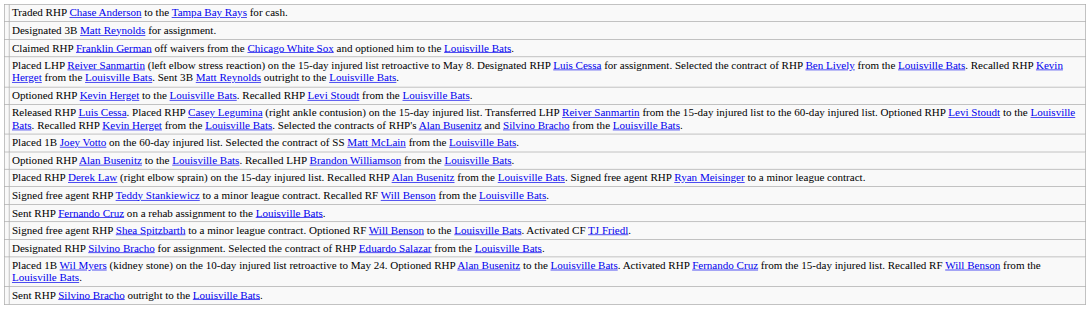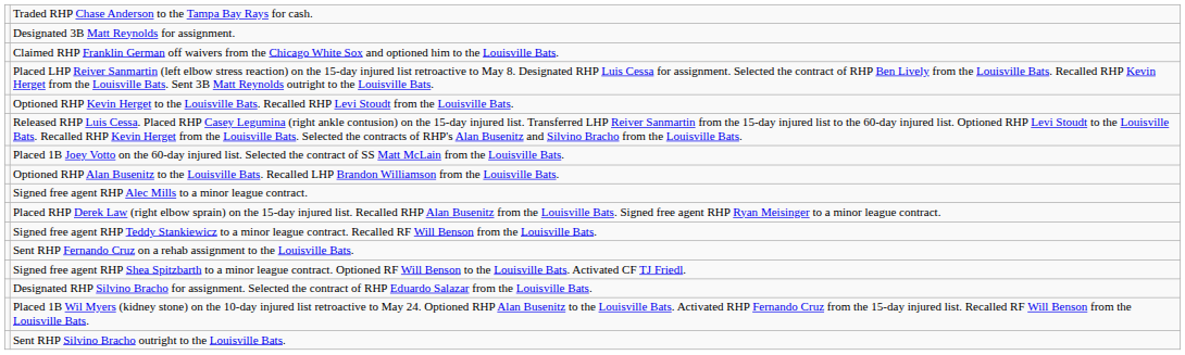 <table class="wikitable">
 <tr>
 <td></td>
 <td>Traded RHP <a href='#'>Chase Anderson</a> to the <a href='#'>Tampa Bay Rays</a> for cash.</td>
 </tr>
 <tr>
 <td></td>
 <td>Designated 3B <a href='#'>Matt Reynolds</a> for assignment.</td>
 </tr>
 <tr>
 <td></td>
 <td>Claimed RHP <a href='#'>Franklin German</a> off waivers from the <a href='#'>Chicago White Sox</a> and optioned him to the <a href='#'>Louisville Bats</a>.</td>
 </tr>
 <tr>
 <td></td>
 <td>Placed LHP <a href='#'>Reiver Sanmartin</a> (left elbow stress reaction) on the 15-day injured list retroactive to May 8. Designated RHP <a href='#'>Luis Cessa</a> for assignment. Selected the contract of RHP <a href='#'>Ben Lively</a> from the <a href='#'>Louisville Bats</a>. Recalled RHP <a href='#'>Kevin Herget</a> from the <a href='#'>Louisville Bats</a>. Sent 3B <a href='#'>Matt Reynolds</a> outright to the <a href='#'>Louisville Bats</a>.</td>
 </tr>
 <tr>
 <td></td>
 <td>Optioned RHP <a href='#'>Kevin Herget</a> to the <a href='#'>Louisville Bats</a>. Recalled RHP <a href='#'>Levi Stoudt</a> from the <a href='#'>Louisville Bats</a>.</td>
 </tr>
 <tr>
 <td></td>
 <td>Released RHP <a href='#'>Luis Cessa</a>. Placed RHP <a href='#'>Casey Legumina</a> (right ankle contusion) on the 15-day injured list. Transferred LHP <a href='#'>Reiver Sanmartin</a> from the 15-day injured list to the 60-day injured list. Optioned RHP <a href='#'>Levi Stoudt</a> to the <a href='#'>Louisville Bats</a>. Recalled RHP <a href='#'>Kevin Herget</a> from the <a href='#'>Louisville Bats</a>. Selected the contracts of RHP's <a href='#'>Alan Busenitz</a> and <a href='#'>Silvino Bracho</a> from the <a href='#'>Louisville Bats</a>.</td>
 </tr>
 <tr>
 <td></td>
 <td>Placed 1B <a href='#'>Joey Votto</a> on the 60-day injured list. Selected the contract of SS <a href='#'>Matt McLain</a> from the <a href='#'>Louisville Bats</a>.</td>
 </tr>
 <tr>
 <td></td>
 <td>Optioned RHP <a href='#'>Alan Busenitz</a> to the <a href='#'>Louisville Bats</a>. Recalled LHP <a href='#'>Brandon Williamson</a> from the <a href='#'>Louisville Bats</a>.</td>
 </tr>
 <tr>
 <td></td>
+<td>Signed free agent RHP <a href='#'>Alec Mills</a> to a minor league contract.</td>
+</tr>
+<tr>
+<td></td>
 <td>Placed RHP <a href='#'>Derek Law</a> (right elbow sprain) on the 15-day injured list. Recalled RHP <a href='#'>Alan Busenitz</a> from the <a href='#'>Louisville Bats</a>. Signed free agent RHP <a href='#'>Ryan Meisinger</a> to a minor league contract.</td>
 </tr>
 <tr>
 <td></td>
 <td>Signed free agent RHP <a href='#'>Teddy Stankiewicz</a> to a minor league contract. Recalled RF <a href='#'>Will Benson</a> from the <a href='#'>Louisville Bats</a>.</td>
 </tr>
 <tr>
 <td></td>
 <td>Sent RHP <a href='#'>Fernando Cruz</a> on a rehab assignment to the <a href='#'>Louisville Bats</a>.</td>
 </tr>
 <tr>
 <td></td>
 <td>Signed free agent RHP <a href='#'>Shea Spitzbarth</a> to a minor league contract. Optioned RF <a href='#'>Will Benson</a> to the <a href='#'>Louisville Bats</a>. Activated CF <a href='#'>TJ Friedl</a>.</td>
 </tr>
 <tr>
 <td></td>
 <td>Designated RHP <a href='#'>Silvino Bracho</a> for assignment. Selected the contract of RHP <a href='#'>Eduardo Salazar</a> from the <a href='#'>Louisville Bats</a>.</td>
 </tr>
 <tr>
 <td></td>
 <td>Placed 1B <a href='#'>Wil Myers</a> (kidney stone) on the 10-day injured list retroactive to May 24. Optioned RHP <a href='#'>Alan Busenitz</a> to the <a href='#'>Louisville Bats</a>. Activated RHP <a href='#'>Fernando Cruz</a> from the 15-day injured list. Recalled RF <a href='#'>Will Benson</a> from the <a href='#'>Louisville Bats</a>.</td>
 </tr>
 <tr>
 <td></td>
 <td>Sent RHP <a href='#'>Silvino Bracho</a> outright to the <a href='#'>Louisville Bats</a>.</td>
 </tr>
 </table>
